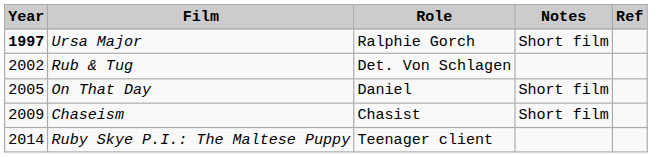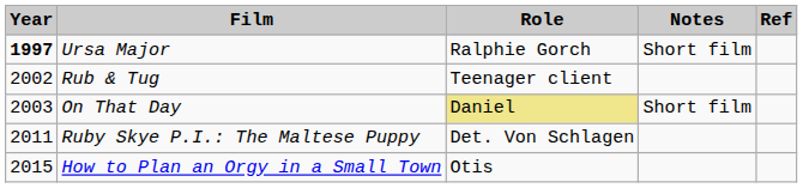 <table class="wikitable">
 <tr align="center">
 <th style="background: #CCCCCC;">Year</th>
 <th style="background: #CCCCCC;">Film</th>
 <th style="background: #CCCCCC;">Role</th>
 <th style="background: #CCCCCC;">Notes</th>
 <th style="background: #CCCCCC;">Ref</th>
 </tr>
 <tr>
 <td><strong>1997</strong></td>
 <td><em>Ursa Major</em></td>
 <td>Ralphie Gorch</td>
 <td>Short film</td>
 <td></td>
 </tr>
 <tr>
 <td>2002</td>
 <td><em>Rub & Tug</em></td>
+<td>Teenager client</td>
+<td></td>
+<td></td>
+</tr>
+<tr>
+<td>2003</td>
+<td><em>On That Day</em></td>
+<td style="background: khaki;">Daniel</td>
+<td>Short film</td>
+<td></td>
+</tr>
+<tr>
+<td>2011</td>
+<td><em>Ruby Skye P.I.: The Maltese Puppy</em></td>
 <td>Det. Von Schlagen</td>
 <td></td>
 <td></td>
 </tr>
 <tr>
-<td>2005</td>
-<td><em>On That Day</em></td>
-<td>Daniel</td>
-<td>Short film</td>
-<td></td>
-</tr>
-<tr>
-<td>2009</td>
-<td><em>Chaseism</em></td>
-<td>Chasist</td>
-<td>Short film</td>
-<td></td>
-</tr>
-<tr>
-<td>2014</td>
-<td><em>Ruby Skye P.I.: The Maltese Puppy</em></td>
-<td>Teenager client</td>
+<td>2015</td>
+<td><em><a href='#'>How to Plan an Orgy in a Small Town</a></em></td>
+<td>Otis</td>
 <td></td>
 <td></td>
 </tr>
 </table>
